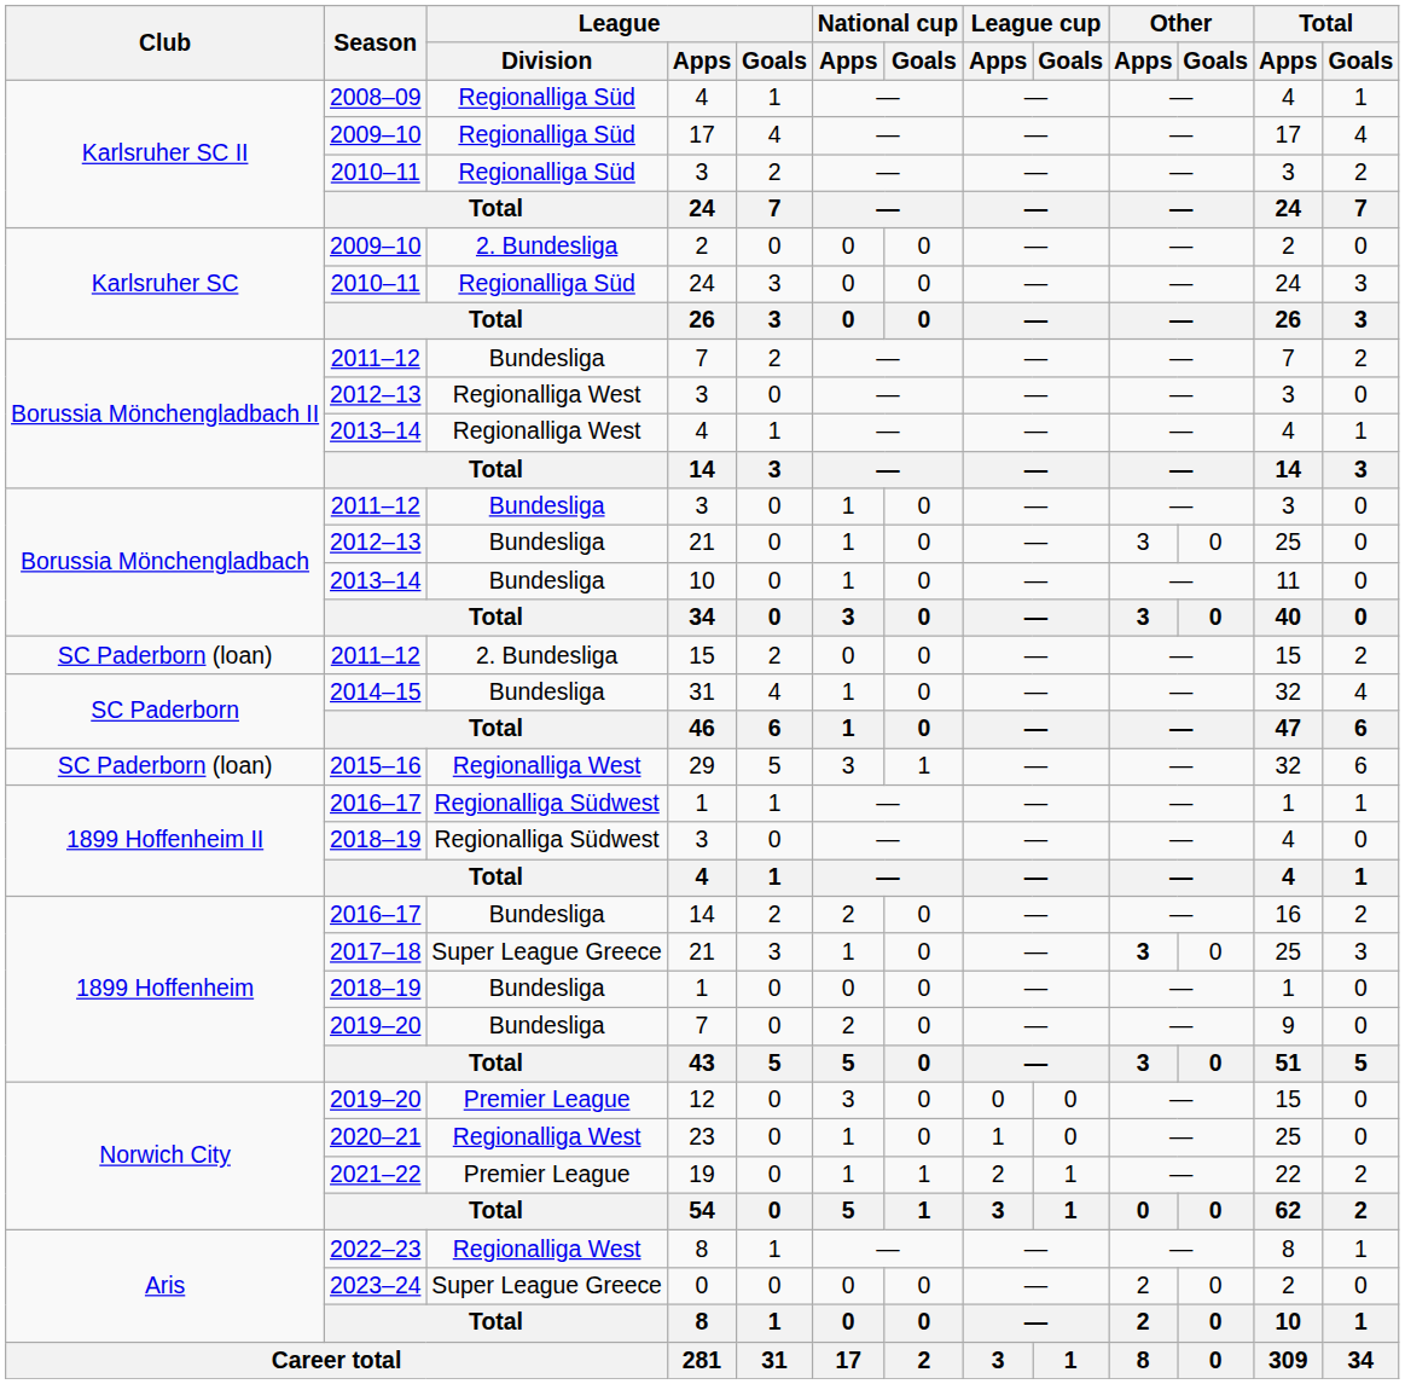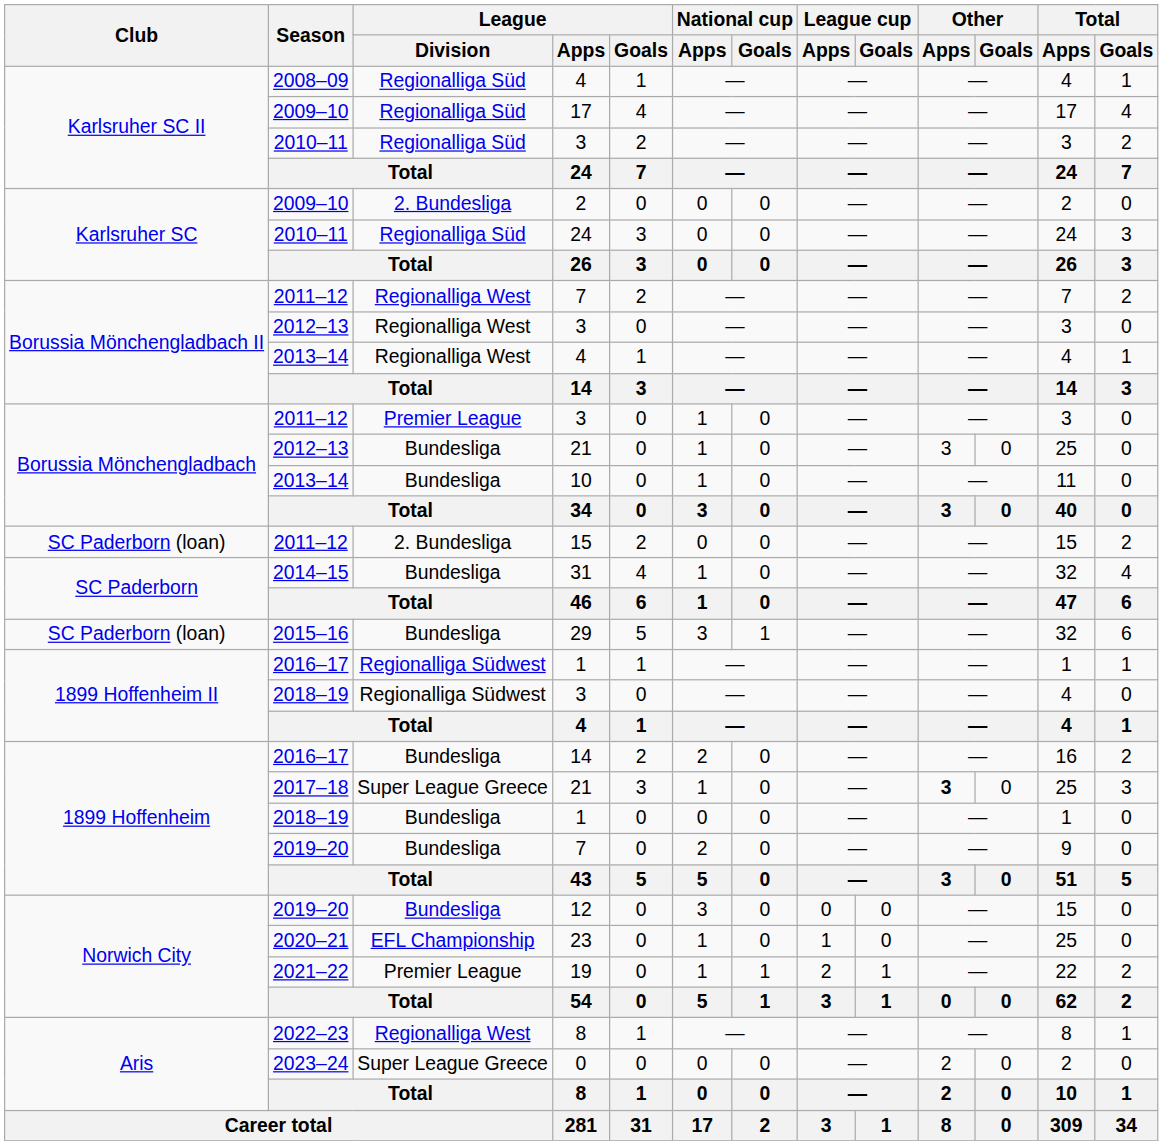 <table class=wikitable style=text-align:center>
 <tr>
 <th rowspan=2>Club</th>
 <th rowspan=2>Season</th>
 <th colspan=3>League</th>
 <th colspan=2>National cup</th>
 <th colspan=2>League cup</th>
 <th colspan=2>Other</th>
 <th colspan=2>Total</th>
 </tr>
 <tr>
 <th>Division</th>
 <th>Apps</th>
 <th>Goals</th>
 <th>Apps</th>
 <th>Goals</th>
 <th>Apps</th>
 <th>Goals</th>
 <th>Apps</th>
 <th>Goals</th>
 <th>Apps</th>
 <th>Goals</th>
 </tr>
 <tr>
 <td rowspan=4><a href='#'>Karlsruher SC II</a></td>
 <td><a href='#'>2008–09</a></td>
 <td><a href='#'>Regionalliga Süd</a></td>
 <td>4</td>
 <td>1</td>
 <td colspan=2>—</td>
 <td colspan=2>—</td>
 <td colspan=2>—</td>
 <td>4</td>
 <td>1</td>
 </tr>
 <tr>
 <td><a href='#'>2009–10</a></td>
 <td><a href='#'>Regionalliga Süd</a></td>
 <td>17</td>
 <td>4</td>
 <td colspan=2>—</td>
 <td colspan=2>—</td>
 <td colspan=2>—</td>
 <td>17</td>
 <td>4</td>
 </tr>
 <tr>
 <td><a href='#'>2010–11</a></td>
 <td><a href='#'>Regionalliga Süd</a></td>
 <td>3</td>
 <td>2</td>
 <td colspan=2>—</td>
 <td colspan=2>—</td>
 <td colspan=2>—</td>
 <td>3</td>
 <td>2</td>
 </tr>
 <tr>
 <th colspan=2>Total</th>
 <th>24</th>
 <th>7</th>
 <th colspan=2>—</th>
 <th colspan=2>—</th>
 <th colspan=2>—</th>
 <th>24</th>
 <th>7</th>
 </tr>
 <tr>
 <td rowspan=3><a href='#'>Karlsruher SC</a></td>
 <td><a href='#'>2009–10</a></td>
 <td><a href='#'>2. Bundesliga</a></td>
 <td>2</td>
 <td>0</td>
 <td>0</td>
 <td>0</td>
 <td colspan=2>—</td>
 <td colspan=2>—</td>
 <td>2</td>
 <td>0</td>
 </tr>
 <tr>
 <td><a href='#'>2010–11</a></td>
 <td><a href='#'>Regionalliga Süd</a></td>
 <td>24</td>
 <td>3</td>
 <td>0</td>
 <td>0</td>
 <td colspan=2>—</td>
 <td colspan=2>—</td>
 <td>24</td>
 <td>3</td>
 </tr>
 <tr>
 <th colspan=2>Total</th>
 <th>26</th>
 <th>3</th>
 <th>0</th>
 <th>0</th>
 <th colspan=2>—</th>
 <th colspan=2>—</th>
 <th>26</th>
 <th>3</th>
 </tr>
 <tr>
 <td rowspan=4><a href='#'>Borussia Mönchengladbach II</a></td>
 <td><a href='#'>2011–12</a></td>
-<td>Bundesliga</td>
+<td><a href='#'>Regionalliga West</a></td>
 <td>7</td>
 <td>2</td>
 <td colspan=2>—</td>
 <td colspan=2>—</td>
 <td colspan=2>—</td>
 <td>7</td>
 <td>2</td>
 </tr>
 <tr>
 <td><a href='#'>2012–13</a></td>
 <td>Regionalliga West</td>
 <td>3</td>
 <td>0</td>
 <td colspan=2>—</td>
 <td colspan=2>—</td>
 <td colspan=2>—</td>
 <td>3</td>
 <td>0</td>
 </tr>
 <tr>
 <td><a href='#'>2013–14</a></td>
 <td>Regionalliga West</td>
 <td>4</td>
 <td>1</td>
 <td colspan=2>—</td>
 <td colspan=2>—</td>
 <td colspan=2>—</td>
 <td>4</td>
 <td>1</td>
 </tr>
 <tr>
 <th colspan=2>Total</th>
 <th>14</th>
 <th>3</th>
 <th colspan=2>—</th>
 <th colspan=2>—</th>
 <th colspan=2>—</th>
 <th>14</th>
 <th>3</th>
 </tr>
 <tr>
 <td rowspan=4><a href='#'>Borussia Mönchengladbach</a></td>
 <td><a href='#'>2011–12</a></td>
-<td><a href='#'>Bundesliga</a></td>
+<td><a href='#'>Premier League</a></td>
 <td>3</td>
 <td>0</td>
 <td>1</td>
 <td>0</td>
 <td colspan=2>—</td>
 <td colspan=2>—</td>
 <td>3</td>
 <td>0</td>
 </tr>
 <tr>
 <td><a href='#'>2012–13</a></td>
 <td>Bundesliga</td>
 <td>21</td>
 <td>0</td>
 <td>1</td>
 <td>0</td>
 <td colspan=2>—</td>
 <td>3</td>
 <td>0</td>
 <td>25</td>
 <td>0</td>
 </tr>
 <tr>
 <td><a href='#'>2013–14</a></td>
 <td>Bundesliga</td>
 <td>10</td>
 <td>0</td>
 <td>1</td>
 <td>0</td>
 <td colspan=2>—</td>
 <td colspan=2>—</td>
 <td>11</td>
 <td>0</td>
 </tr>
 <tr>
 <th colspan=2>Total</th>
 <th>34</th>
 <th>0</th>
 <th>3</th>
 <th>0</th>
 <th colspan=2>—</th>
 <th>3</th>
 <th>0</th>
 <th>40</th>
 <th>0</th>
 </tr>
 <tr>
 <td><a href='#'>SC Paderborn</a> (loan)</td>
 <td><a href='#'>2011–12</a></td>
 <td>2. Bundesliga</td>
 <td>15</td>
 <td>2</td>
 <td>0</td>
 <td>0</td>
 <td colspan=2>—</td>
 <td colspan=2>—</td>
 <td>15</td>
 <td>2</td>
 </tr>
 <tr>
 <td rowspan=2><a href='#'>SC Paderborn</a></td>
 <td><a href='#'>2014–15</a></td>
 <td>Bundesliga</td>
 <td>31</td>
 <td>4</td>
 <td>1</td>
 <td>0</td>
 <td colspan=2>—</td>
 <td colspan=2>—</td>
 <td>32</td>
 <td>4</td>
 </tr>
 <tr>
 <th colspan=2>Total</th>
 <th>46</th>
 <th>6</th>
 <th>1</th>
 <th>0</th>
 <th colspan=2>—</th>
 <th colspan=2>—</th>
 <th>47</th>
 <th>6</th>
 </tr>
 <tr>
 <td><a href='#'>SC Paderborn</a> (loan)</td>
 <td><a href='#'>2015–16</a></td>
-<td><a href='#'>Regionalliga West</a></td>
+<td>Bundesliga</td>
 <td>29</td>
 <td>5</td>
 <td>3</td>
 <td>1</td>
 <td colspan=2>—</td>
 <td colspan=2>—</td>
 <td>32</td>
 <td>6</td>
 </tr>
 <tr>
 <td rowspan=3><a href='#'>1899 Hoffenheim II</a></td>
 <td><a href='#'>2016–17</a></td>
 <td><a href='#'>Regionalliga Südwest</a></td>
 <td>1</td>
 <td>1</td>
 <td colspan=2>—</td>
 <td colspan=2>—</td>
 <td colspan=2>—</td>
 <td>1</td>
 <td>1</td>
 </tr>
 <tr>
 <td><a href='#'>2018–19</a></td>
 <td>Regionalliga Südwest</td>
 <td>3</td>
 <td>0</td>
 <td colspan=2>—</td>
 <td colspan=2>—</td>
 <td colspan=2>—</td>
 <td>4</td>
 <td>0</td>
 </tr>
 <tr>
 <th colspan=2>Total</th>
 <th>4</th>
 <th>1</th>
 <th colspan=2>—</th>
 <th colspan=2>—</th>
 <th colspan=2>—</th>
 <th>4</th>
 <th>1</th>
 </tr>
 <tr>
 <td rowspan=5><a href='#'>1899 Hoffenheim</a></td>
 <td><a href='#'>2016–17</a></td>
 <td>Bundesliga</td>
 <td>14</td>
 <td>2</td>
 <td>2</td>
 <td>0</td>
 <td colspan=2>—</td>
 <td colspan=2>—</td>
 <td>16</td>
 <td>2</td>
 </tr>
 <tr>
 <td><a href='#'>2017–18</a></td>
 <td>Super League Greece</td>
 <td>21</td>
 <td>3</td>
 <td>1</td>
 <td>0</td>
 <td colspan=2>—</td>
 <td><strong>3</strong></td>
 <td>0</td>
 <td>25</td>
 <td>3</td>
 </tr>
 <tr>
 <td><a href='#'>2018–19</a></td>
 <td>Bundesliga</td>
 <td>1</td>
 <td>0</td>
 <td>0</td>
 <td>0</td>
 <td colspan=2>—</td>
 <td colspan=2>—</td>
 <td>1</td>
 <td>0</td>
 </tr>
 <tr>
 <td><a href='#'>2019–20</a></td>
 <td>Bundesliga</td>
 <td>7</td>
 <td>0</td>
 <td>2</td>
 <td>0</td>
 <td colspan=2>—</td>
 <td colspan=2>—</td>
 <td>9</td>
 <td>0</td>
 </tr>
 <tr>
 <th colspan=2>Total</th>
 <th>43</th>
 <th>5</th>
 <th>5</th>
 <th>0</th>
 <th colspan=2>—</th>
 <th>3</th>
 <th>0</th>
 <th>51</th>
 <th>5</th>
 </tr>
 <tr>
 <td rowspan=4><a href='#'>Norwich City</a></td>
 <td><a href='#'>2019–20</a></td>
-<td><a href='#'>Premier League</a></td>
+<td><a href='#'>Bundesliga</a></td>
 <td>12</td>
 <td>0</td>
 <td>3</td>
 <td>0</td>
 <td>0</td>
 <td>0</td>
 <td colspan=2>—</td>
 <td>15</td>
 <td>0</td>
 </tr>
 <tr>
 <td><a href='#'>2020–21</a></td>
-<td><a href='#'>Regionalliga West</a></td>
+<td><a href='#'>EFL Championship</a></td>
 <td>23</td>
 <td>0</td>
 <td>1</td>
 <td>0</td>
 <td>1</td>
 <td>0</td>
 <td colspan=2>—</td>
 <td>25</td>
 <td>0</td>
 </tr>
 <tr>
 <td><a href='#'>2021–22</a></td>
 <td>Premier League</td>
 <td>19</td>
 <td>0</td>
 <td>1</td>
 <td>1</td>
 <td>2</td>
 <td>1</td>
 <td colspan=2>—</td>
 <td>22</td>
 <td>2</td>
 </tr>
 <tr>
 <th colspan=2>Total</th>
 <th>54</th>
 <th>0</th>
 <th>5</th>
 <th>1</th>
 <th>3</th>
 <th>1</th>
 <th>0</th>
 <th>0</th>
 <th>62</th>
 <th>2</th>
 </tr>
 <tr>
 <td rowspan="3"><a href='#'>Aris</a></td>
 <td><a href='#'>2022–23</a></td>
 <td><a href='#'>Regionalliga West</a></td>
 <td>8</td>
 <td>1</td>
 <td colspan="2">—</td>
 <td colspan="2">—</td>
 <td colspan="2">—</td>
 <td>8</td>
 <td>1</td>
 </tr>
 <tr>
 <td><a href='#'>2023–24</a></td>
 <td>Super League Greece</td>
 <td>0</td>
 <td>0</td>
 <td>0</td>
 <td>0</td>
 <td colspan="2">—</td>
 <td>2</td>
 <td>0</td>
 <td>2</td>
 <td>0</td>
 </tr>
 <tr>
 <th colspan="2">Total</th>
 <th>8</th>
 <th>1</th>
 <th>0</th>
 <th>0</th>
 <th colspan="2">—</th>
 <th>2</th>
 <th>0</th>
 <th>10</th>
 <th>1</th>
 </tr>
 <tr>
 <th colspan=3>Career total</th>
 <th>281</th>
 <th>31</th>
 <th>17</th>
 <th>2</th>
 <th>3</th>
 <th>1</th>
 <th>8</th>
 <th>0</th>
 <th>309</th>
 <th>34</th>
 </tr>
 </table>
